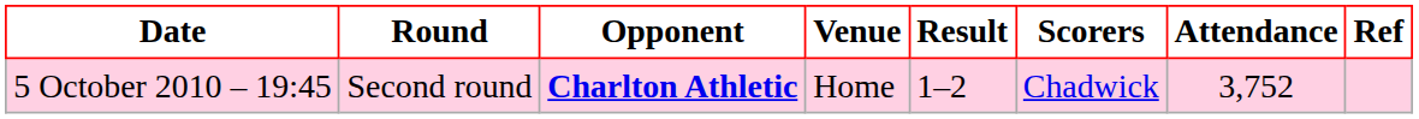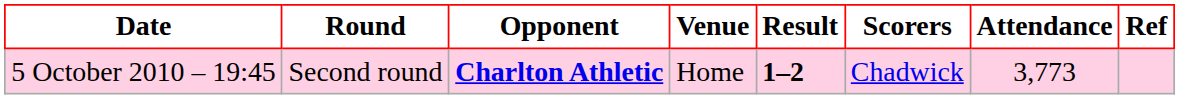 <table class="wikitable">
 <tr>
 <th style="background:#FFFFFF; color:black; border:1px solid red;">Date</th>
 <th style="background:#FFFFFF; color:black; border:1px solid red;">Round</th>
 <th style="background:#FFFFFF; color:black; border:1px solid red;">Opponent</th>
 <th style="background:#FFFFFF; color:black; border:1px solid red;">Venue</th>
 <th style="background:#FFFFFF; color:black; border:1px solid red;">Result</th>
 <th style="background:#FFFFFF; color:black; border:1px solid red;">Scorers</th>
 <th style="background:#FFFFFF; color:black; border:1px solid red;">Attendance</th>
 <th style="background:#FFFFFF; color:black; border:1px solid red;">Ref</th>
 </tr>
 <tr bgcolor = "#ffd0e3">
 <td>5 October 2010 – 19:45</td>
 <td align="center">Second round</td>
 <td><strong><a href='#'>Charlton Athletic</a></strong></td>
 <td>Home</td>
-<td>1–2</td>
+<td><strong>1–2</strong></td>
 <td><a href='#'>Chadwick</a></td>
-<td align="center">3,752</td>
+<td align="center">3,773</td>
 <td></td>
 </tr>
 </table>
